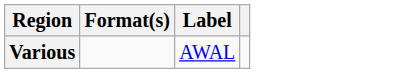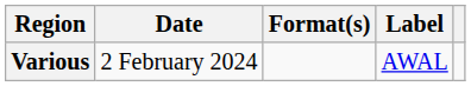 <table class="wikitable plainrowheaders">
 <tr>
 <th scope="col">Region</th>
+<th scope="col">Date</th>
 <th scope="col">Format(s)</th>
 <th scope="col">Label</th>
 <th scope="col"></th>
 </tr>
 <tr>
 <th scope="row">Various</th>
+<td>2 February 2024</td>
 <td></td>
 <td><a href='#'>AWAL</a></td>
 <td style="text-align:center;"></td>
 </tr>
 </table>
